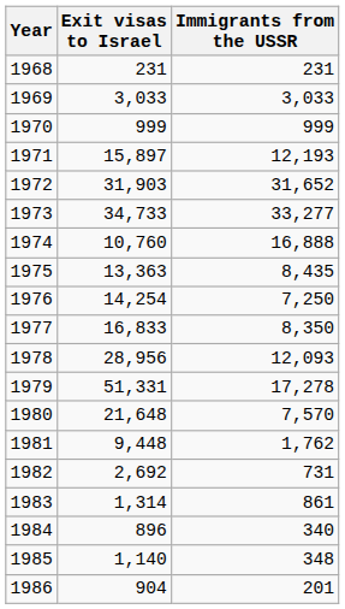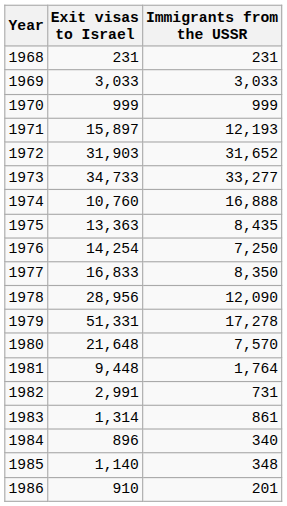 <table class="wikitable" style="float:right; text-align:right;">
 <tr>
 <th>Year</th>
 <th>Exit visas<br>to Israel</th>
 <th>Immigrants from<br>the USSR</th>
 </tr>
 <tr>
 <td>1968</td>
 <td>231</td>
 <td>231</td>
 </tr>
 <tr>
 <td>1969</td>
 <td>3,033</td>
 <td>3,033</td>
 </tr>
 <tr>
 <td>1970</td>
 <td>999</td>
 <td>999</td>
 </tr>
 <tr>
 <td>1971</td>
 <td>15,897</td>
 <td>12,193</td>
 </tr>
 <tr>
 <td>1972</td>
 <td>31,903</td>
 <td>31,652</td>
 </tr>
 <tr>
 <td>1973</td>
 <td>34,733</td>
 <td>33,277</td>
 </tr>
 <tr>
 <td>1974</td>
 <td>10,760</td>
 <td>16,888</td>
 </tr>
 <tr>
 <td>1975</td>
 <td>13,363</td>
 <td>8,435</td>
 </tr>
 <tr>
 <td>1976</td>
 <td>14,254</td>
 <td>7,250</td>
 </tr>
 <tr>
 <td>1977</td>
 <td>16,833</td>
 <td>8,350</td>
 </tr>
 <tr>
 <td>1978</td>
 <td>28,956</td>
-<td>12,093</td>
+<td>12,090</td>
 </tr>
 <tr>
 <td>1979</td>
 <td>51,331</td>
 <td>17,278</td>
 </tr>
 <tr>
 <td>1980</td>
 <td>21,648</td>
 <td>7,570</td>
 </tr>
 <tr>
 <td>1981</td>
 <td>9,448</td>
-<td>1,762</td>
+<td>1,764</td>
 </tr>
 <tr>
 <td>1982</td>
-<td>2,692</td>
+<td>2,991</td>
 <td>731</td>
 </tr>
 <tr>
 <td>1983</td>
 <td>1,314</td>
 <td>861</td>
 </tr>
 <tr>
 <td>1984</td>
 <td>896</td>
 <td>340</td>
 </tr>
 <tr>
 <td>1985</td>
 <td>1,140</td>
 <td>348</td>
 </tr>
 <tr>
 <td>1986</td>
-<td>904</td>
+<td>910</td>
 <td>201</td>
 </tr>
 </table>
